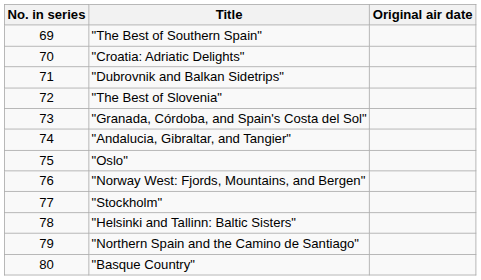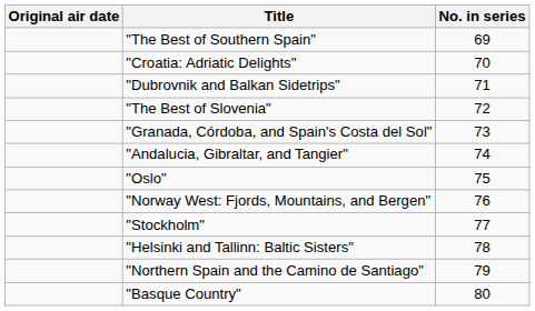 <table class="wikitable plainrowheaders" style="text-align:center">
 <tr>
+<th scope="col">Original air date</th>
+<th scope="col">Title</th>
 <th scope="col">No. in series</th>
-<th scope="col">Title</th>
-<th scope="col">Original air date</th>
 </tr>
 <tr>
+<td></td>
+<td style="text-align:left">"The Best of Southern Spain"</td>
 <td scope="row">69</td>
-<td style="text-align:left">"The Best of Southern Spain"</td>
-<td></td>
 </tr>
 <tr>
+<td></td>
+<td style="text-align:left">"Croatia: Adriatic Delights"</td>
 <td scope="row">70</td>
-<td style="text-align:left">"Croatia: Adriatic Delights"</td>
-<td></td>
 </tr>
 <tr>
+<td></td>
+<td style="text-align:left">"Dubrovnik and Balkan Sidetrips"</td>
 <td scope="row">71</td>
-<td style="text-align:left">"Dubrovnik and Balkan Sidetrips"</td>
-<td></td>
 </tr>
 <tr>
+<td></td>
+<td style="text-align:left">"The Best of Slovenia"</td>
 <td scope="row">72</td>
-<td style="text-align:left">"The Best of Slovenia"</td>
-<td></td>
 </tr>
 <tr>
+<td></td>
+<td style="text-align:left">"Granada, Córdoba, and Spain's Costa del Sol"</td>
 <td scope="row">73</td>
-<td style="text-align:left">"Granada, Córdoba, and Spain's Costa del Sol"</td>
-<td></td>
 </tr>
 <tr>
+<td></td>
+<td style="text-align:left">"Andalucia, Gibraltar, and Tangier"</td>
 <td scope="row">74</td>
-<td style="text-align:left">"Andalucia, Gibraltar, and Tangier"</td>
-<td></td>
 </tr>
 <tr>
+<td></td>
+<td style="text-align:left">"Oslo"</td>
 <td scope="row">75</td>
-<td style="text-align:left">"Oslo"</td>
-<td></td>
 </tr>
 <tr>
+<td></td>
+<td style="text-align:left">"Norway West: Fjords, Mountains, and Bergen"</td>
 <td scope="row">76</td>
-<td style="text-align:left">"Norway West: Fjords, Mountains, and Bergen"</td>
-<td></td>
 </tr>
 <tr>
+<td></td>
+<td style="text-align:left">"Stockholm"</td>
 <td scope="row">77</td>
-<td style="text-align:left">"Stockholm"</td>
-<td></td>
 </tr>
 <tr>
+<td></td>
+<td style="text-align:left">"Helsinki and Tallinn: Baltic Sisters"</td>
 <td scope="row">78</td>
-<td style="text-align:left">"Helsinki and Tallinn: Baltic Sisters"</td>
-<td></td>
 </tr>
 <tr>
+<td></td>
+<td style="text-align:left">"Northern Spain and the Camino de Santiago"</td>
 <td scope="row">79</td>
-<td style="text-align:left">"Northern Spain and the Camino de Santiago"</td>
-<td></td>
 </tr>
 <tr>
+<td></td>
+<td style="text-align:left">"Basque Country"</td>
 <td scope="row">80</td>
-<td style="text-align:left">"Basque Country"</td>
-<td></td>
 </tr>
 </table>
